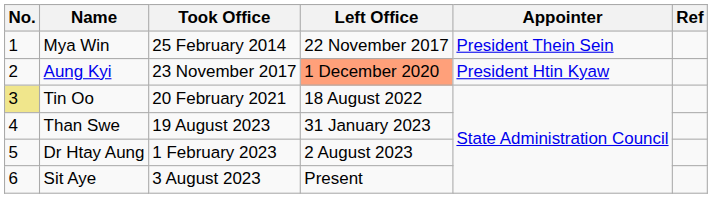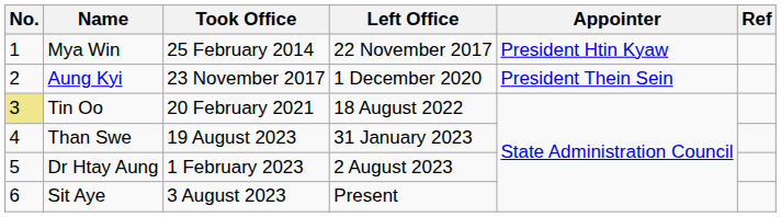 <table class="wikitable">
 <tr>
 <th>No.</th>
 <th>Name</th>
 <th>Took Office</th>
 <th>Left Office</th>
 <th>Appointer</th>
 <th>Ref</th>
 </tr>
 <tr>
 <td>1</td>
 <td>Mya Win</td>
 <td>25 February 2014</td>
 <td>22 November 2017</td>
-<td><a href='#'>President Thein Sein</a></td>
+<td><a href='#'>President Htin Kyaw</a></td>
 <td></td>
 </tr>
 <tr>
 <td>2</td>
 <td><a href='#'>Aung Kyi</a></td>
 <td>23 November 2017</td>
-<td style="background: lightsalmon;">1 December 2020</td>
-<td><a href='#'>President Htin Kyaw</a></td>
+<td>1 December 2020</td>
+<td><a href='#'>President Thein Sein</a></td>
 <td></td>
 </tr>
 <tr>
 <td style="background: khaki;">3</td>
 <td>Tin Oo</td>
 <td>20 February 2021</td>
 <td>18 August 2022</td>
 <td rowspan="4"><a href='#'>State Administration Council</a></td>
 <td></td>
 </tr>
 <tr>
 <td>4</td>
 <td>Than Swe</td>
 <td>19 August 2023</td>
 <td>31 January 2023</td>
 <td></td>
 </tr>
 <tr>
 <td>5</td>
 <td>Dr Htay Aung</td>
 <td>1 February 2023</td>
 <td>2 August 2023</td>
 <td></td>
 </tr>
 <tr>
 <td>6</td>
 <td>Sit Aye</td>
 <td>3 August 2023</td>
 <td>Present</td>
 <td></td>
 </tr>
 </table>
